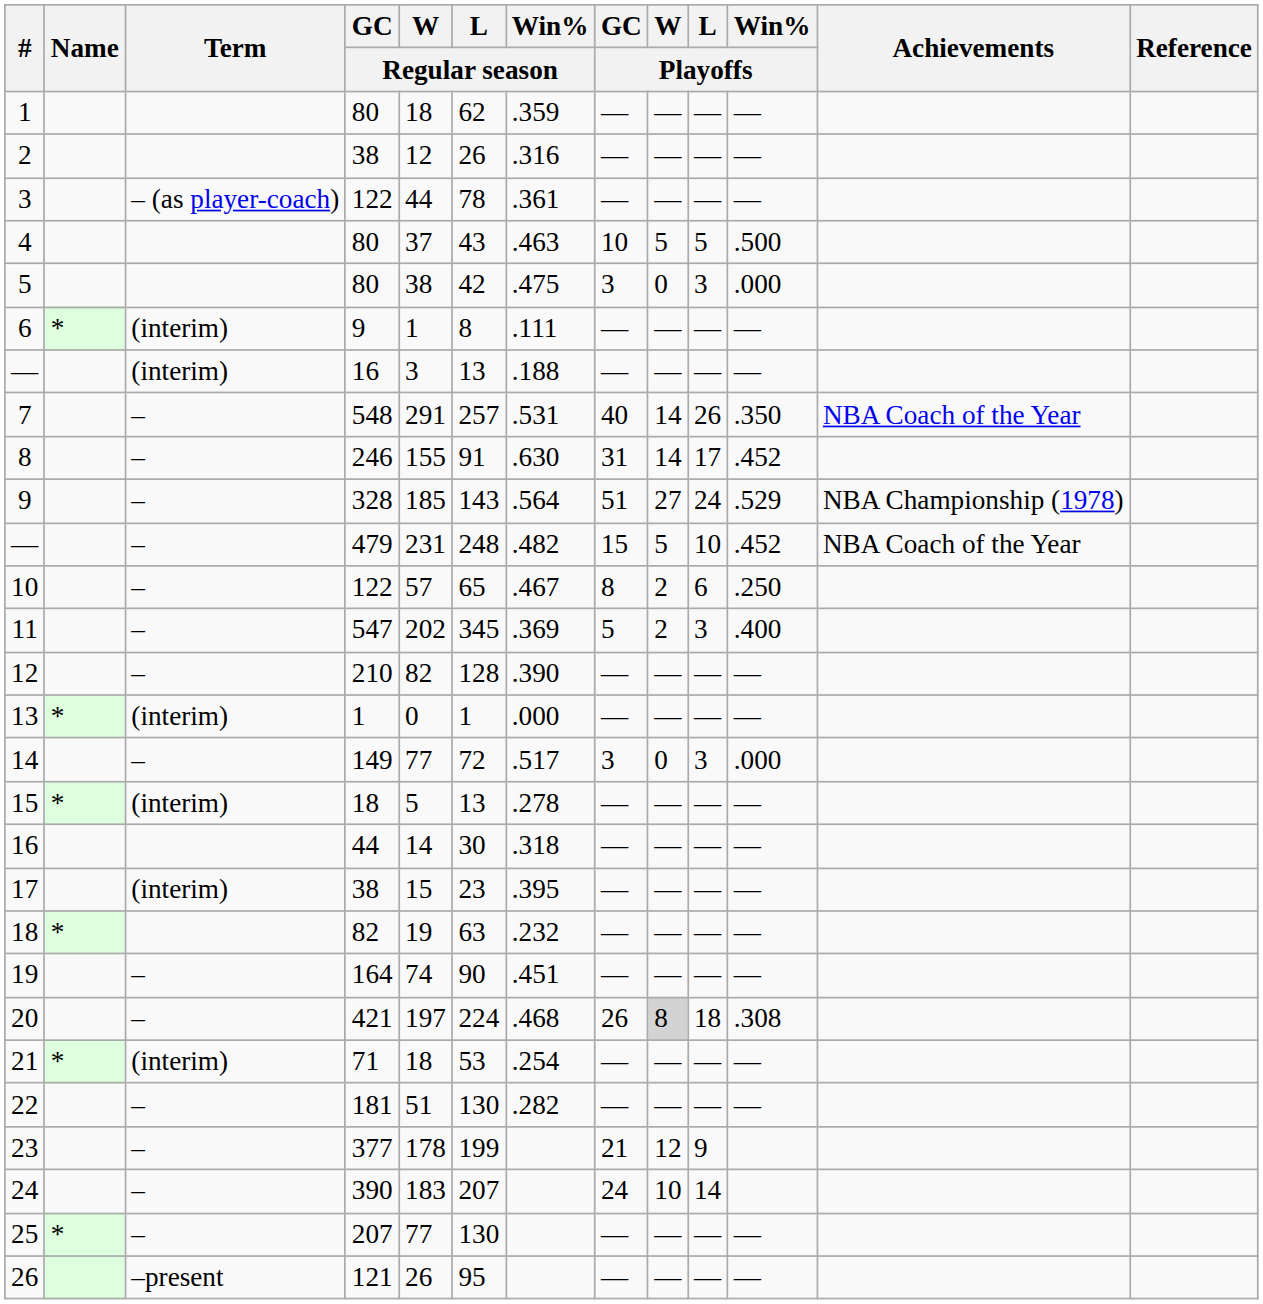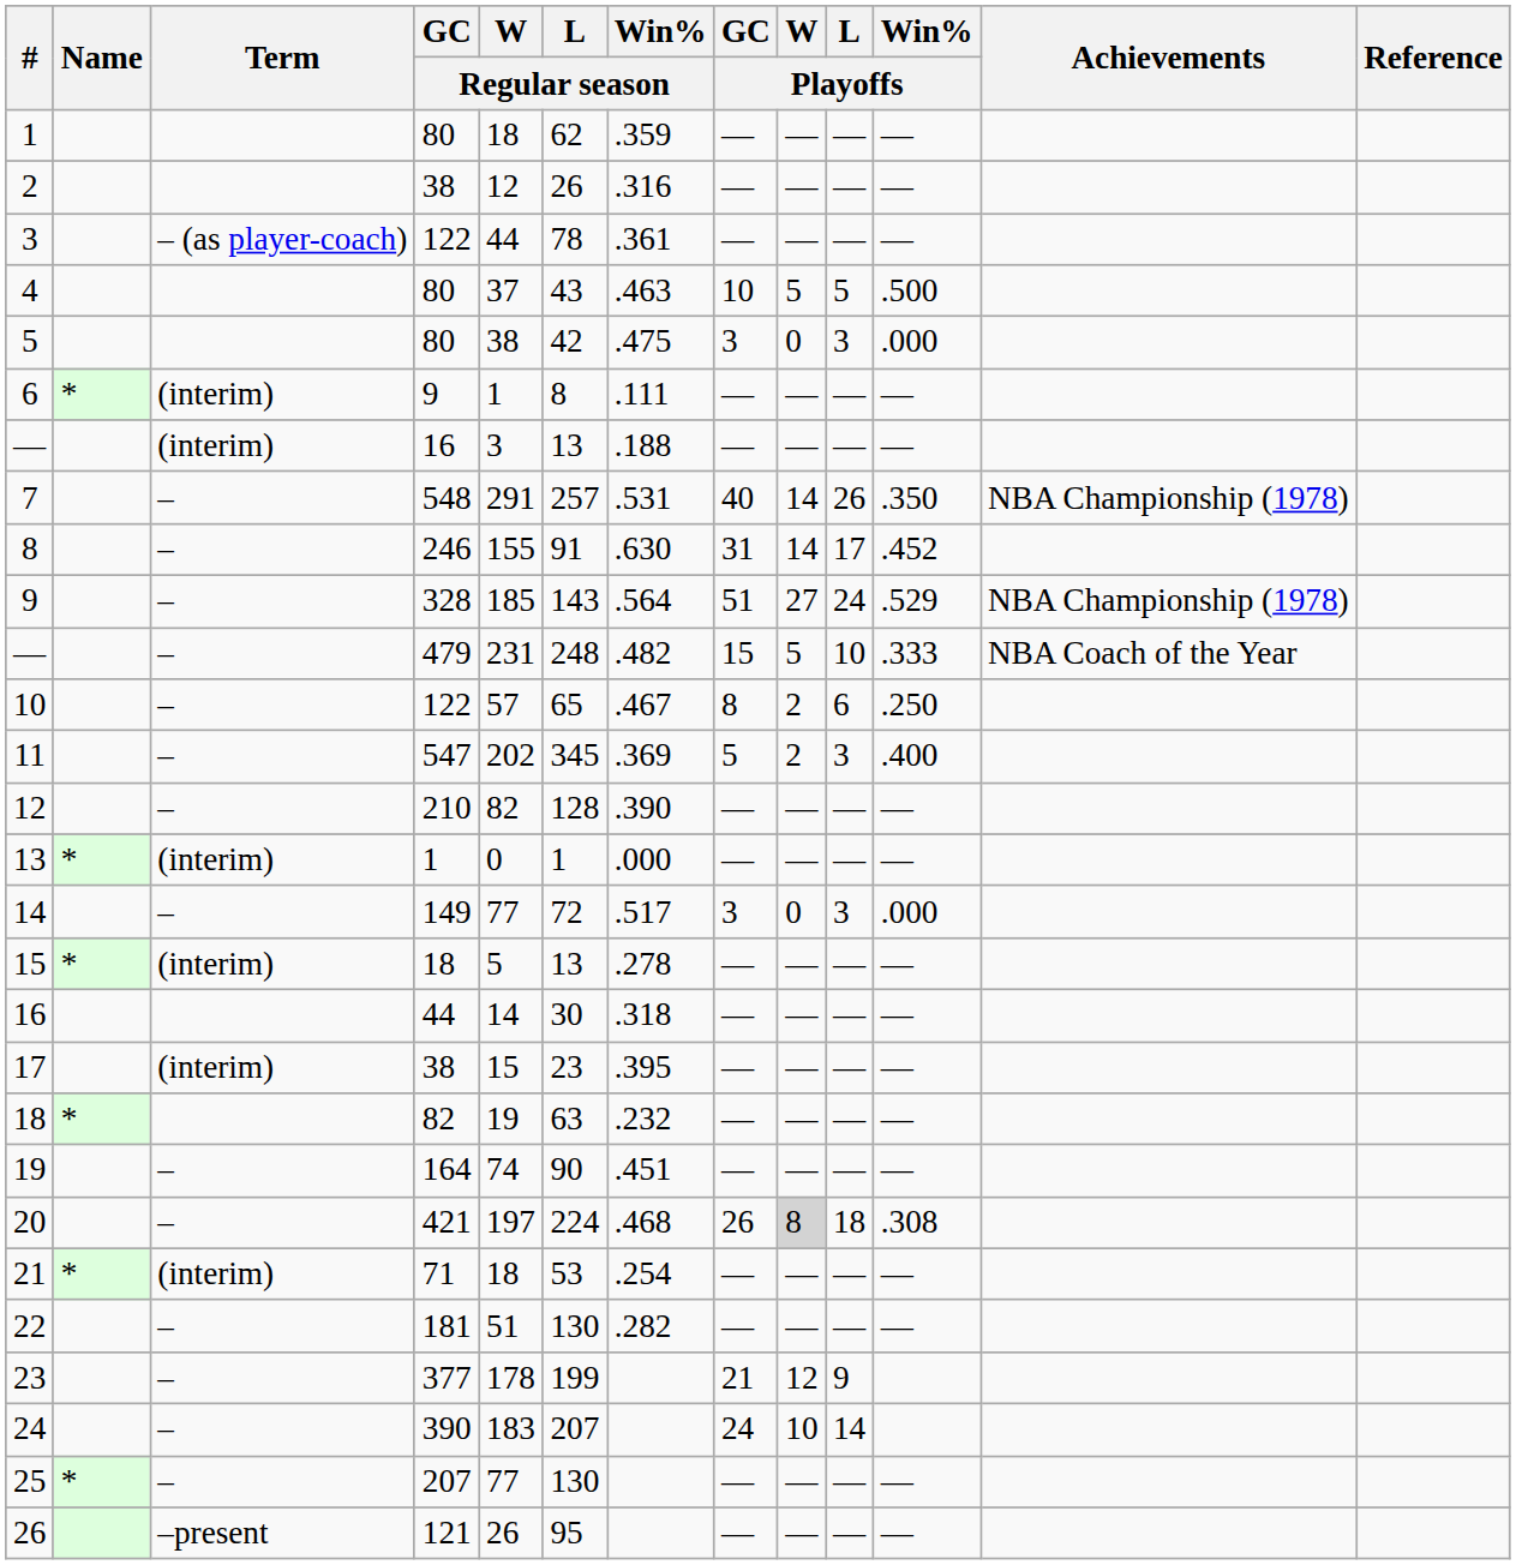 <table class="wikitable sortable">
 <tr>
 <th rowspan="2">#</th>
 <th rowspan="2">Name</th>
 <th rowspan="2">Term</th>
 <th>GC</th>
 <th>W</th>
 <th>L</th>
 <th>Win%</th>
 <th>GC</th>
 <th>W</th>
 <th>L</th>
 <th>Win%</th>
 <th rowspan="2" class=unsortable>Achievements</th>
 <th rowspan="2" class=unsortable>Reference</th>
 </tr>
 <tr class="unsortable">
 <th colspan="4">Regular season</th>
 <th colspan="4">Playoffs</th>
 </tr>
 <tr>
 <td align=center>1</td>
 <td></td>
 <td></td>
 <td>80</td>
 <td>18</td>
 <td>62</td>
 <td>.359</td>
 <td>—</td>
 <td>—</td>
 <td>—</td>
 <td>—</td>
 <td></td>
 <td align=center></td>
 </tr>
 <tr>
 <td align=center>2</td>
 <td></td>
 <td></td>
 <td>38</td>
 <td>12</td>
 <td>26</td>
 <td>.316</td>
 <td>—</td>
 <td>—</td>
 <td>—</td>
 <td>—</td>
 <td></td>
 <td align=center></td>
 </tr>
 <tr>
 <td align=center>3</td>
 <td></td>
 <td>– (as <a href='#'>player-coach</a>)</td>
 <td>122</td>
 <td>44</td>
 <td>78</td>
 <td>.361</td>
 <td>—</td>
 <td>—</td>
 <td>—</td>
 <td>—</td>
 <td></td>
 <td align=center></td>
 </tr>
 <tr>
 <td align=center>4</td>
 <td></td>
 <td></td>
 <td>80</td>
 <td>37</td>
 <td>43</td>
 <td>.463</td>
 <td>10</td>
 <td>5</td>
 <td>5</td>
 <td>.500</td>
 <td></td>
 <td align=center></td>
 </tr>
 <tr>
 <td align=center>5</td>
 <td></td>
 <td></td>
 <td>80</td>
 <td>38</td>
 <td>42</td>
 <td>.475</td>
 <td>3</td>
 <td>0</td>
 <td>3</td>
 <td>.000</td>
 <td></td>
 <td align=center></td>
 </tr>
 <tr>
 <td align=center>6</td>
 <td style="background-color:#ddffdd">*</td>
 <td> (interim)</td>
 <td>9</td>
 <td>1</td>
 <td>8</td>
 <td>.111</td>
 <td>—</td>
 <td>—</td>
 <td>—</td>
 <td>—</td>
 <td></td>
 <td align=center></td>
 </tr>
 <tr>
 <td align=center>—</td>
 <td></td>
 <td> (interim)</td>
 <td>16</td>
 <td>3</td>
 <td>13</td>
 <td>.188</td>
 <td>—</td>
 <td>—</td>
 <td>—</td>
 <td>—</td>
 <td></td>
 <td align=center></td>
 </tr>
 <tr>
 <td align=center>7</td>
 <td></td>
 <td>–</td>
 <td>548</td>
 <td>291</td>
 <td>257</td>
 <td>.531</td>
 <td>40</td>
 <td>14</td>
 <td>26</td>
 <td>.350</td>
-<td> <a href='#'>NBA Coach of the Year</a></td>
+<td>NBA Championship (<a href='#'>1978</a>)</td>
 <td align=center></td>
 </tr>
 <tr>
 <td align=center>8</td>
 <td></td>
 <td>–</td>
 <td>246</td>
 <td>155</td>
 <td>91</td>
 <td>.630</td>
 <td>31</td>
 <td>14</td>
 <td>17</td>
 <td>.452</td>
 <td></td>
 <td align=center></td>
 </tr>
 <tr>
 <td align=center>9</td>
 <td></td>
 <td>–</td>
 <td>328</td>
 <td>185</td>
 <td>143</td>
 <td>.564</td>
 <td>51</td>
 <td>27</td>
 <td>24</td>
 <td>.529</td>
 <td>NBA Championship (<a href='#'>1978</a>)</td>
 <td align=center></td>
 </tr>
 <tr>
 <td align=center>—</td>
 <td></td>
 <td>–</td>
 <td>479</td>
 <td>231</td>
 <td>248</td>
 <td>.482</td>
 <td>15</td>
 <td>5</td>
 <td>10</td>
-<td>.452</td>
+<td>.333</td>
 <td> NBA Coach of the Year</td>
 <td align=center></td>
 </tr>
 <tr>
 <td align=center>10</td>
 <td></td>
 <td>–</td>
 <td>122</td>
 <td>57</td>
 <td>65</td>
 <td>.467</td>
 <td>8</td>
 <td>2</td>
 <td>6</td>
 <td>.250</td>
 <td></td>
 <td align=center></td>
 </tr>
 <tr>
 <td align=center>11</td>
 <td></td>
 <td>–</td>
 <td>547</td>
 <td>202</td>
 <td>345</td>
 <td>.369</td>
 <td>5</td>
 <td>2</td>
 <td>3</td>
 <td>.400</td>
 <td></td>
 <td align=center></td>
 </tr>
 <tr>
 <td align=center>12</td>
 <td></td>
 <td>–</td>
 <td>210</td>
 <td>82</td>
 <td>128</td>
 <td>.390</td>
 <td>—</td>
 <td>—</td>
 <td>—</td>
 <td>—</td>
 <td></td>
 <td align=center></td>
 </tr>
 <tr>
 <td align=center>13</td>
 <td Style="background-color:#ddffdd">*</td>
 <td> (interim)</td>
 <td>1</td>
 <td>0</td>
 <td>1</td>
 <td>.000</td>
 <td>—</td>
 <td>—</td>
 <td>—</td>
 <td>—</td>
 <td></td>
 <td align=center></td>
 </tr>
 <tr>
 <td align=center>14</td>
 <td></td>
 <td>–</td>
 <td>149</td>
 <td>77</td>
 <td>72</td>
 <td>.517</td>
 <td>3</td>
 <td>0</td>
 <td>3</td>
 <td>.000</td>
 <td></td>
 <td align=center></td>
 </tr>
 <tr>
 <td align=center>15</td>
 <td style="background-color:#ddffdd">*</td>
 <td> (interim)</td>
 <td>18</td>
 <td>5</td>
 <td>13</td>
 <td>.278</td>
 <td>—</td>
 <td>—</td>
 <td>—</td>
 <td>—</td>
 <td></td>
 <td align=center></td>
 </tr>
 <tr>
 <td align=center>16</td>
 <td></td>
 <td></td>
 <td>44</td>
 <td>14</td>
 <td>30</td>
 <td>.318</td>
 <td>—</td>
 <td>—</td>
 <td>—</td>
 <td>—</td>
 <td></td>
 <td align=center></td>
 </tr>
 <tr>
 <td align=center>17</td>
 <td></td>
 <td> (interim)</td>
 <td>38</td>
 <td>15</td>
 <td>23</td>
 <td>.395</td>
 <td>—</td>
 <td>—</td>
 <td>—</td>
 <td>—</td>
 <td></td>
 <td align=center></td>
 </tr>
 <tr>
 <td align=center>18</td>
 <td style="background-color:#ddffdd">*</td>
 <td></td>
 <td>82</td>
 <td>19</td>
 <td>63</td>
 <td>.232</td>
 <td>—</td>
 <td>—</td>
 <td>—</td>
 <td>—</td>
 <td></td>
 <td align=center></td>
 </tr>
 <tr>
 <td align=center>19</td>
 <td></td>
 <td>–</td>
 <td>164</td>
 <td>74</td>
 <td>90</td>
 <td>.451</td>
 <td>—</td>
 <td>—</td>
 <td>—</td>
 <td>—</td>
 <td></td>
 <td align=center></td>
 </tr>
 <tr>
 <td align=center>20</td>
 <td></td>
 <td>–</td>
 <td>421</td>
 <td>197</td>
 <td>224</td>
 <td>.468</td>
 <td>26</td>
 <td style="background: lightgrey;">8</td>
 <td>18</td>
 <td>.308</td>
 <td></td>
 <td align=center></td>
 </tr>
 <tr>
 <td align=center>21</td>
 <td style="background-color:#ddffdd">*</td>
 <td> (interim)</td>
 <td>71</td>
 <td>18</td>
 <td>53</td>
 <td>.254</td>
 <td>—</td>
 <td>—</td>
 <td>—</td>
 <td>—</td>
 <td></td>
 <td align=center></td>
 </tr>
 <tr>
 <td align=center>22</td>
 <td></td>
 <td>–</td>
 <td>181</td>
 <td>51</td>
 <td>130</td>
 <td>.282</td>
 <td>—</td>
 <td>—</td>
 <td>—</td>
 <td>—</td>
 <td></td>
 <td align=center></td>
 </tr>
 <tr>
 <td align=center>23</td>
 <td></td>
 <td>–</td>
 <td>377</td>
 <td>178</td>
 <td>199</td>
 <td></td>
 <td>21</td>
 <td>12</td>
 <td>9</td>
 <td></td>
 <td></td>
 <td align=center></td>
 </tr>
 <tr>
 <td align=center>24</td>
 <td></td>
 <td>–</td>
 <td>390</td>
 <td>183</td>
 <td>207</td>
 <td></td>
 <td>24</td>
 <td>10</td>
 <td>14</td>
 <td></td>
 <td></td>
 <td align=center></td>
 </tr>
 <tr>
 <td align=center>25</td>
 <td style="background-color:#ddffdd">*</td>
 <td>–</td>
 <td>207</td>
 <td>77</td>
 <td>130</td>
 <td></td>
 <td>—</td>
 <td>—</td>
 <td>—</td>
 <td>—</td>
 <td></td>
 <td align=center></td>
 </tr>
 <tr>
 <td align=center>26</td>
 <td style="background-color:#ddffdd"></td>
 <td>–present</td>
 <td>121</td>
 <td>26</td>
 <td>95</td>
 <td></td>
 <td>—</td>
 <td>—</td>
 <td>—</td>
 <td>—</td>
 <td></td>
 <td></td>
 </tr>
 </table>
